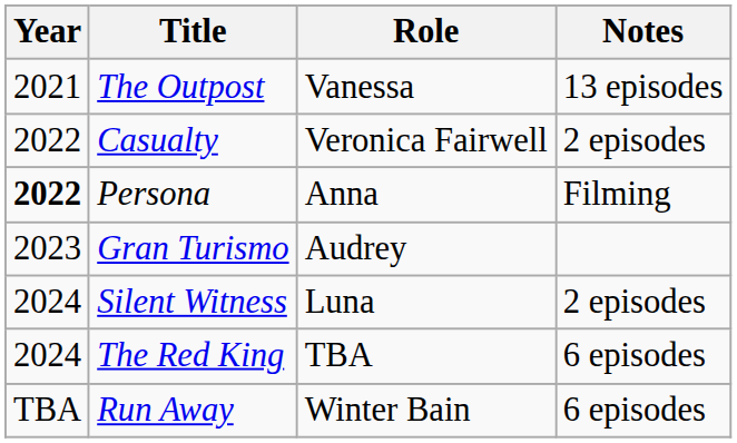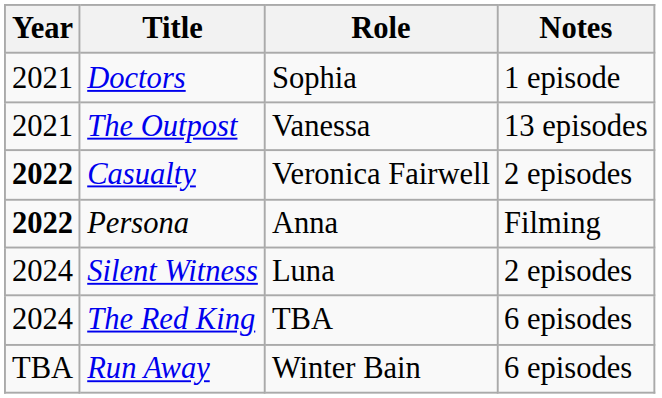 <table class="wikitable sortable">
 <tr>
 <th>Year</th>
 <th>Title</th>
 <th>Role</th>
 <th class="unsortable">Notes</th>
 </tr>
 <tr>
 <td>2021</td>
+<td><em><a href='#'>Doctors</a></em></td>
+<td>Sophia</td>
+<td>1 episode</td>
+</tr>
+<tr>
+<td>2021</td>
 <td><em><a href='#'>The Outpost</a></em></td>
 <td>Vanessa</td>
 <td>13 episodes</td>
 </tr>
 <tr>
-<td>2022</td>
+<td><strong>2022</strong></td>
 <td><em><a href='#'>Casualty</a></em></td>
 <td>Veronica Fairwell</td>
 <td>2 episodes</td>
 </tr>
 <tr>
 <td><strong>2022</strong></td>
 <td><em>Persona</em></td>
 <td>Anna</td>
 <td>Filming</td>
-</tr>
-<tr>
-<td>2023</td>
-<td><em><a href='#'>Gran Turismo</a></em></td>
-<td>Audrey</td>
-<td></td>
 </tr>
 <tr>
 <td>2024</td>
 <td><em><a href='#'>Silent Witness</a></em></td>
 <td>Luna</td>
 <td>2 episodes</td>
 </tr>
 <tr>
 <td>2024</td>
 <td><em><a href='#'>The Red King</a></em></td>
 <td>TBA</td>
 <td>6 episodes</td>
 </tr>
 <tr>
 <td>TBA</td>
 <td><em><a href='#'>Run Away</a></em></td>
 <td>Winter Bain</td>
 <td>6 episodes</td>
 </tr>
 </table>
